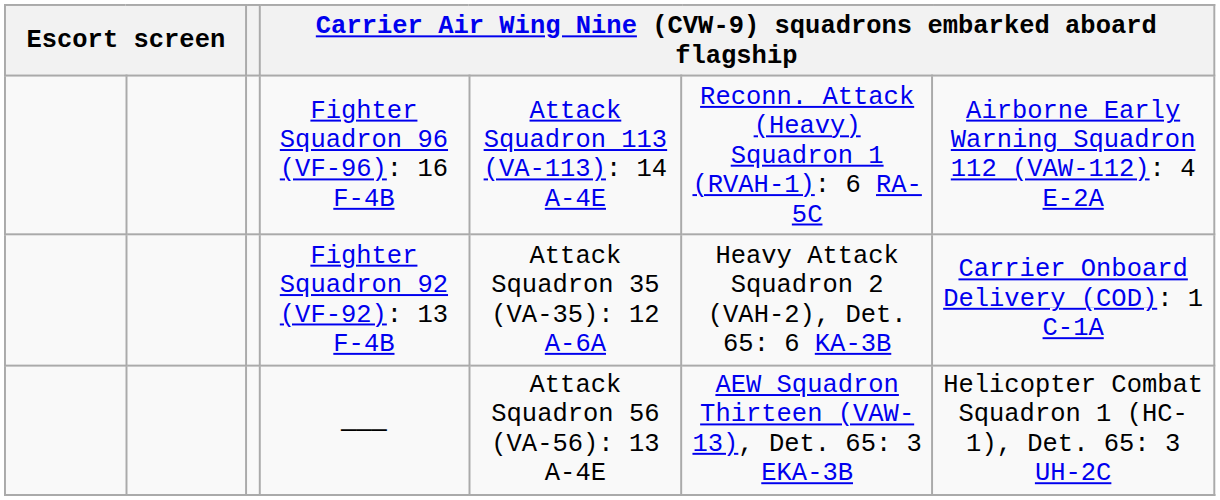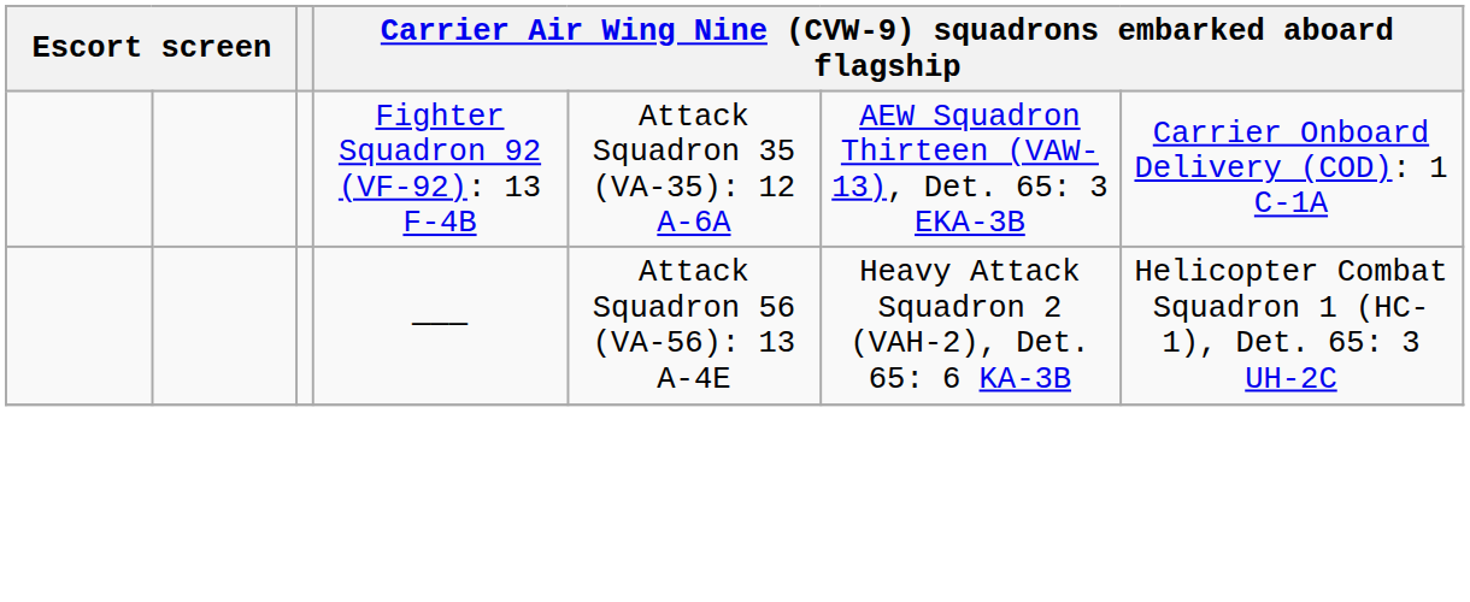 <table class="wikitable" style="text-align:center" width=99%>
 <tr>
 <th colspan="2" width="20%" align="center">Escort screen</th>
 <th colspan="1" width="0%" align="center"></th>
 <th colspan="4" align="center"><a href='#'>Carrier Air Wing Nine</a> (CVW-9) squadrons embarked aboard flagship </th>
 </tr>
 <tr>
 <td></td>
 <td></td>
 <td></td>
-<td><a href='#'>Fighter Squadron 96 (VF-96)</a>:  16 <a href='#'>F-4B</a></td>
-<td><a href='#'>Attack Squadron 113 (VA-113)</a>:  14 <a href='#'>A-4E</a></td>
-<td><a href='#'>Reconn. Attack (Heavy) Squadron 1 (RVAH-1)</a>:  6 <a href='#'>RA-5C</a></td>
-<td><a href='#'>Airborne Early Warning Squadron 112 (VAW-112)</a>: 4 <a href='#'>E-2A</a></td>
-</tr>
-<tr>
-<td></td>
-<td></td>
-<td></td>
 <td><a href='#'>Fighter Squadron 92 (VF-92)</a>:  13 <a href='#'>F-4B</a></td>
 <td>Attack Squadron 35 (VA-35): 12 <a href='#'>A-6A</a></td>
-<td>Heavy Attack Squadron 2 (VAH-2), Det. 65:  6 <a href='#'>KA-3B</a></td>
+<td><a href='#'>AEW Squadron Thirteen (VAW-13)</a>, Det. 65: 3 <a href='#'>EKA-3B</a></td>
 <td><a href='#'>Carrier Onboard Delivery (COD)</a>: 1 <a href='#'>C-1A</a></td>
 </tr>
 <tr>
 <td></td>
 <td></td>
 <td></td>
 <td>———</td>
 <td>Attack Squadron 56 (VA-56):  13 A-4E</td>
-<td><a href='#'>AEW Squadron Thirteen (VAW-13)</a>, Det. 65: 3 <a href='#'>EKA-3B</a></td>
+<td>Heavy Attack Squadron 2 (VAH-2), Det. 65:  6 <a href='#'>KA-3B</a></td>
 <td>Helicopter Combat Squadron 1 (HC-1), Det. 65:  3 <a href='#'>UH-2C</a></td>
 </tr>
 <tr>
 </tr>
 </table>
